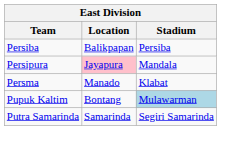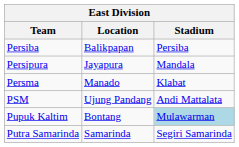 <table class="wikitable" style="text-align: left;">
 <tr>
 <th colspan="3">East Division</th>
 </tr>
 <tr>
 <th>Team</th>
 <th>Location</th>
 <th>Stadium</th>
 </tr>
 <tr>
 <td><a href='#'>Persiba</a></td>
 <td><a href='#'>Balikpapan</a></td>
 <td><a href='#'>Persiba</a></td>
 </tr>
 <tr>
 <td><a href='#'>Persipura</a></td>
-<td style="background: pink;"><a href='#'>Jayapura</a></td>
+<td><a href='#'>Jayapura</a></td>
 <td><a href='#'>Mandala</a></td>
 </tr>
 <tr>
 <td><a href='#'>Persma</a></td>
 <td><a href='#'>Manado</a></td>
 <td><a href='#'>Klabat</a></td>
+</tr>
+<tr>
+<td><a href='#'>PSM</a></td>
+<td><a href='#'>Ujung Pandang</a></td>
+<td><a href='#'>Andi Mattalata</a></td>
 </tr>
 <tr>
 <td><a href='#'>Pupuk Kaltim</a></td>
 <td><a href='#'>Bontang</a></td>
 <td style="background: lightblue;"><a href='#'>Mulawarman</a></td>
 </tr>
 <tr>
 <td><a href='#'>Putra Samarinda</a></td>
 <td><a href='#'>Samarinda</a></td>
 <td><a href='#'>Segiri Samarinda</a></td>
 </tr>
 </table>
